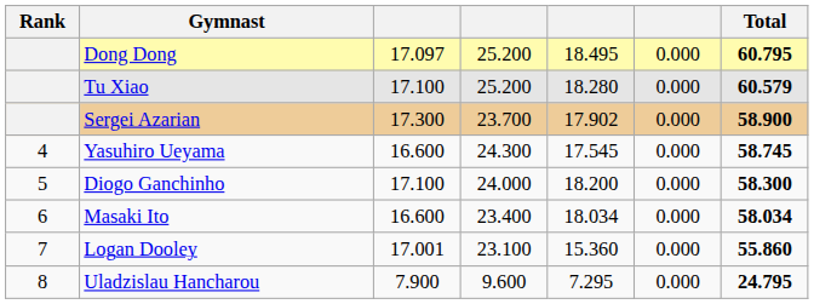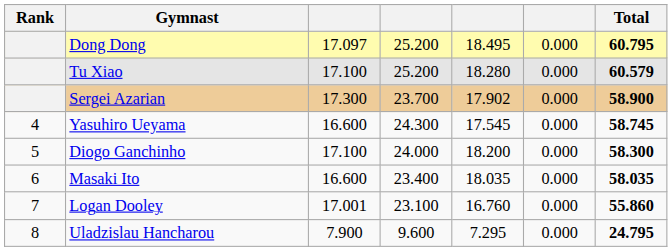 <table class="wikitable sortable" style="text-align:center; font-size:95%">
 <tr>
 <th scope="col" style="width:50px;">Rank</th>
 <th scope="col" style="width:220px;">Gymnast</th>
 <th scope="col" style="width:60px;"></th>
 <th scope="col" style="width:60px;"></th>
 <th scopre="col" style="width:60px;"></th>
 <th scope="col" style="width: 60px;"></th>
 <th scope="col" style="width:60px;">Total</th>
 </tr>
 <tr style="background:#fffcaf;">
 <th scope=row style="text-align:center"></th>
 <td style="text-align:left;"> <a href='#'>Dong Dong</a></td>
 <td>17.097</td>
 <td>25.200</td>
 <td>18.495</td>
 <td>0.000</td>
 <td><strong>60.795</strong></td>
 </tr>
 <tr style="background:#e5e5e5;">
 <th scope=row style="text-align:center"></th>
 <td style="text-align:left;"> <a href='#'>Tu Xiao</a></td>
 <td>17.100</td>
 <td>25.200</td>
 <td>18.280</td>
 <td>0.000</td>
 <td><strong>60.579</strong></td>
 </tr>
 <tr style="background:#ec9;">
 <th scope=row style="text-align:center"></th>
 <td style="text-align:left;"> <a href='#'>Sergei Azarian</a></td>
 <td>17.300</td>
 <td>23.700</td>
 <td>17.902</td>
 <td>0.000</td>
 <td><strong>58.900</strong></td>
 </tr>
 <tr>
 <td scope=row style="text-align:center">4</td>
 <td style="text-align:left;"> <a href='#'>Yasuhiro Ueyama</a></td>
 <td>16.600</td>
 <td>24.300</td>
 <td>17.545</td>
 <td>0.000</td>
 <td><strong>58.745</strong></td>
 </tr>
 <tr>
 <td scope=row style="text-align:center">5</td>
 <td style="text-align:left;"> <a href='#'>Diogo Ganchinho</a></td>
 <td>17.100</td>
 <td>24.000</td>
 <td>18.200</td>
 <td>0.000</td>
 <td><strong>58.300</strong></td>
 </tr>
 <tr>
 <td scope=row style="text-align:center">6</td>
 <td style="text-align:left;"> <a href='#'>Masaki Ito</a></td>
 <td>16.600</td>
 <td>23.400</td>
-<td>18.034</td>
+<td>18.035</td>
 <td>0.000</td>
-<td><strong>58.034</strong></td>
+<td><strong>58.035</strong></td>
 </tr>
 <tr>
 <td scope=row style="text-align:center">7</td>
 <td style="text-align:left;"> <a href='#'>Logan Dooley</a></td>
 <td>17.001</td>
 <td>23.100</td>
-<td>15.360</td>
+<td>16.760</td>
 <td>0.000</td>
 <td><strong>55.860</strong></td>
 </tr>
 <tr>
 <td scope=row style="text-align:center">8</td>
 <td style="text-align:left;"> <a href='#'>Uladzislau Hancharou</a></td>
 <td>7.900</td>
 <td>9.600</td>
 <td>7.295</td>
 <td>0.000</td>
 <td><strong>24.795</strong></td>
 </tr>
 </table>
